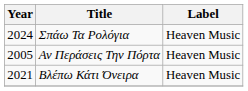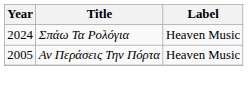 <table class="wikitable">
 <tr>
 <th>Year</th>
 <th>Title</th>
 <th>Label</th>
 </tr>
 <tr>
 <td>2024</td>
 <td><em>Σπάω Τα Ρολόγια</em></td>
 <td>Heaven Music</td>
 </tr>
 <tr>
 <td>2005</td>
 <td><em>Αν Περάσεις Την Πόρτα</em></td>
 <td>Heaven Music</td>
 </tr>
 <tr>
-<td>2021</td>
-<td><em>Βλέπω Κάτι Όνειρα</em></td>
-<td>Heaven Music</td>
-</tr>
-<tr>
 </tr>
 </table>
